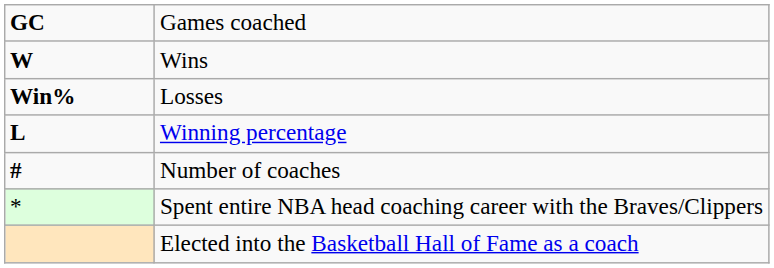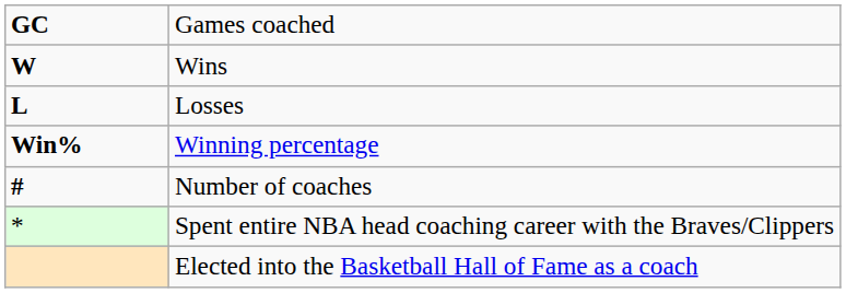 <table class="wikitable">
 <tr>
 <td><strong>GC</strong></td>
 <td>Games coached</td>
 </tr>
 <tr>
 <td><strong>W</strong></td>
 <td>Wins</td>
 </tr>
 <tr>
-<td><strong>Win%</strong></td>
+<td><strong>L</strong></td>
 <td>Losses</td>
 </tr>
 <tr>
-<td><strong>L</strong></td>
+<td><strong>Win%</strong></td>
 <td><a href='#'>Winning percentage</a></td>
 </tr>
 <tr>
 <td><strong>#</strong></td>
 <td>Number of coaches</td>
 </tr>
 <tr>
 <td style="background:#dfd; width:6em;">*</td>
 <td>Spent entire NBA head coaching career with the Braves/Clippers</td>
 </tr>
 <tr>
 <td style="background:#ffe6bd; width:6em;"></td>
 <td>Elected into the <a href='#'>Basketball Hall of Fame as a coach</a></td>
 </tr>
 </table>
